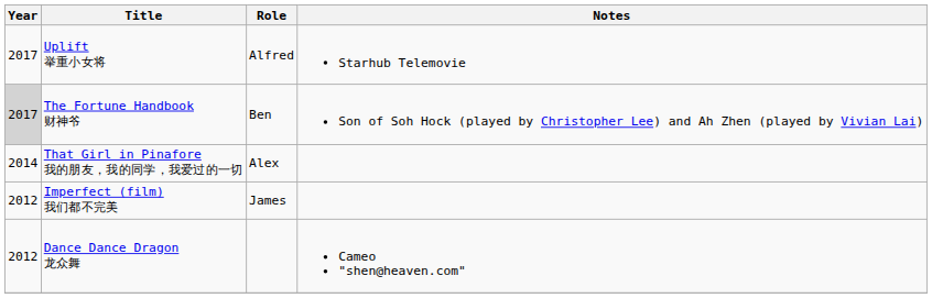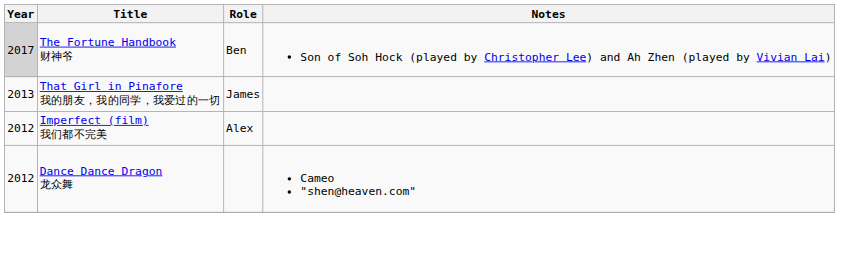 <table class="wikitable">
 <tr>
 <th>Year</th>
 <th>Title</th>
 <th>Role</th>
 <th>Notes</th>
 </tr>
 <tr>
-<td>2017</td>
-<td><a href='#'>Uplift</a><br>举重小女将</td>
-<td>Alfred</td>
-<td><br><ul><li>Starhub Telemovie</li></ul></td>
-</tr>
-<tr>
 <td style="background: lightgrey;">2017</td>
 <td><a href='#'>The Fortune Handbook</a><br>财神爷</td>
 <td>Ben</td>
 <td><br><ul><li>Son of Soh Hock (played by <a href='#'>Christopher Lee</a>) and Ah Zhen (played by <a href='#'>Vivian Lai</a>)</li></ul></td>
 </tr>
 <tr>
-<td>2014</td>
+<td>2013</td>
 <td><a href='#'>That Girl in Pinafore</a><br>我的朋友，我的同学，我爱过的一切</td>
-<td>Alex</td>
+<td>James</td>
 <td></td>
 </tr>
 <tr>
 <td>2012</td>
 <td><a href='#'>Imperfect (film)</a><br>我们都不完美</td>
-<td>James</td>
+<td>Alex</td>
 <td></td>
 </tr>
 <tr>
 <td>2012</td>
 <td><a href='#'>Dance Dance Dragon</a><br>龙众舞</td>
 <td></td>
 <td><br><ul><li>Cameo</li><li>"shen@heaven.com"</li></ul></td>
 </tr>
 <tr>
 </tr>
 </table>
